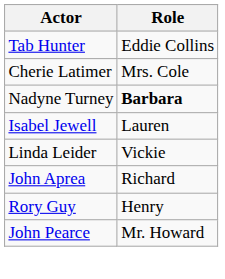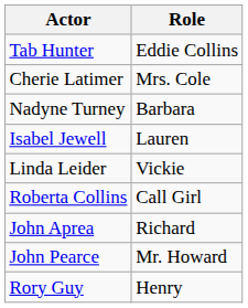 <table class="wikitable" border="1">
 <tr>
 <th>Actor</th>
 <th>Role</th>
 </tr>
 <tr>
 <td><a href='#'>Tab Hunter</a></td>
 <td>Eddie Collins</td>
 </tr>
 <tr>
 <td>Cherie Latimer</td>
 <td>Mrs. Cole</td>
 </tr>
 <tr>
 <td>Nadyne Turney</td>
-<td><strong>Barbara</strong></td>
+<td>Barbara</td>
 </tr>
 <tr>
 <td><a href='#'>Isabel Jewell</a></td>
 <td>Lauren</td>
 </tr>
 <tr>
 <td>Linda Leider</td>
 <td>Vickie</td>
 </tr>
 <tr>
+<td><a href='#'>Roberta Collins</a></td>
+<td>Call Girl</td>
+</tr>
+<tr>
 <td><a href='#'>John Aprea</a></td>
 <td>Richard</td>
+</tr>
+<tr>
+<td><a href='#'>John Pearce</a></td>
+<td>Mr. Howard</td>
 </tr>
 <tr>
 <td><a href='#'>Rory Guy</a></td>
 <td>Henry</td>
 </tr>
-<tr>
-<td><a href='#'>John Pearce</a></td>
-<td>Mr. Howard</td>
-</tr>
 </table>
